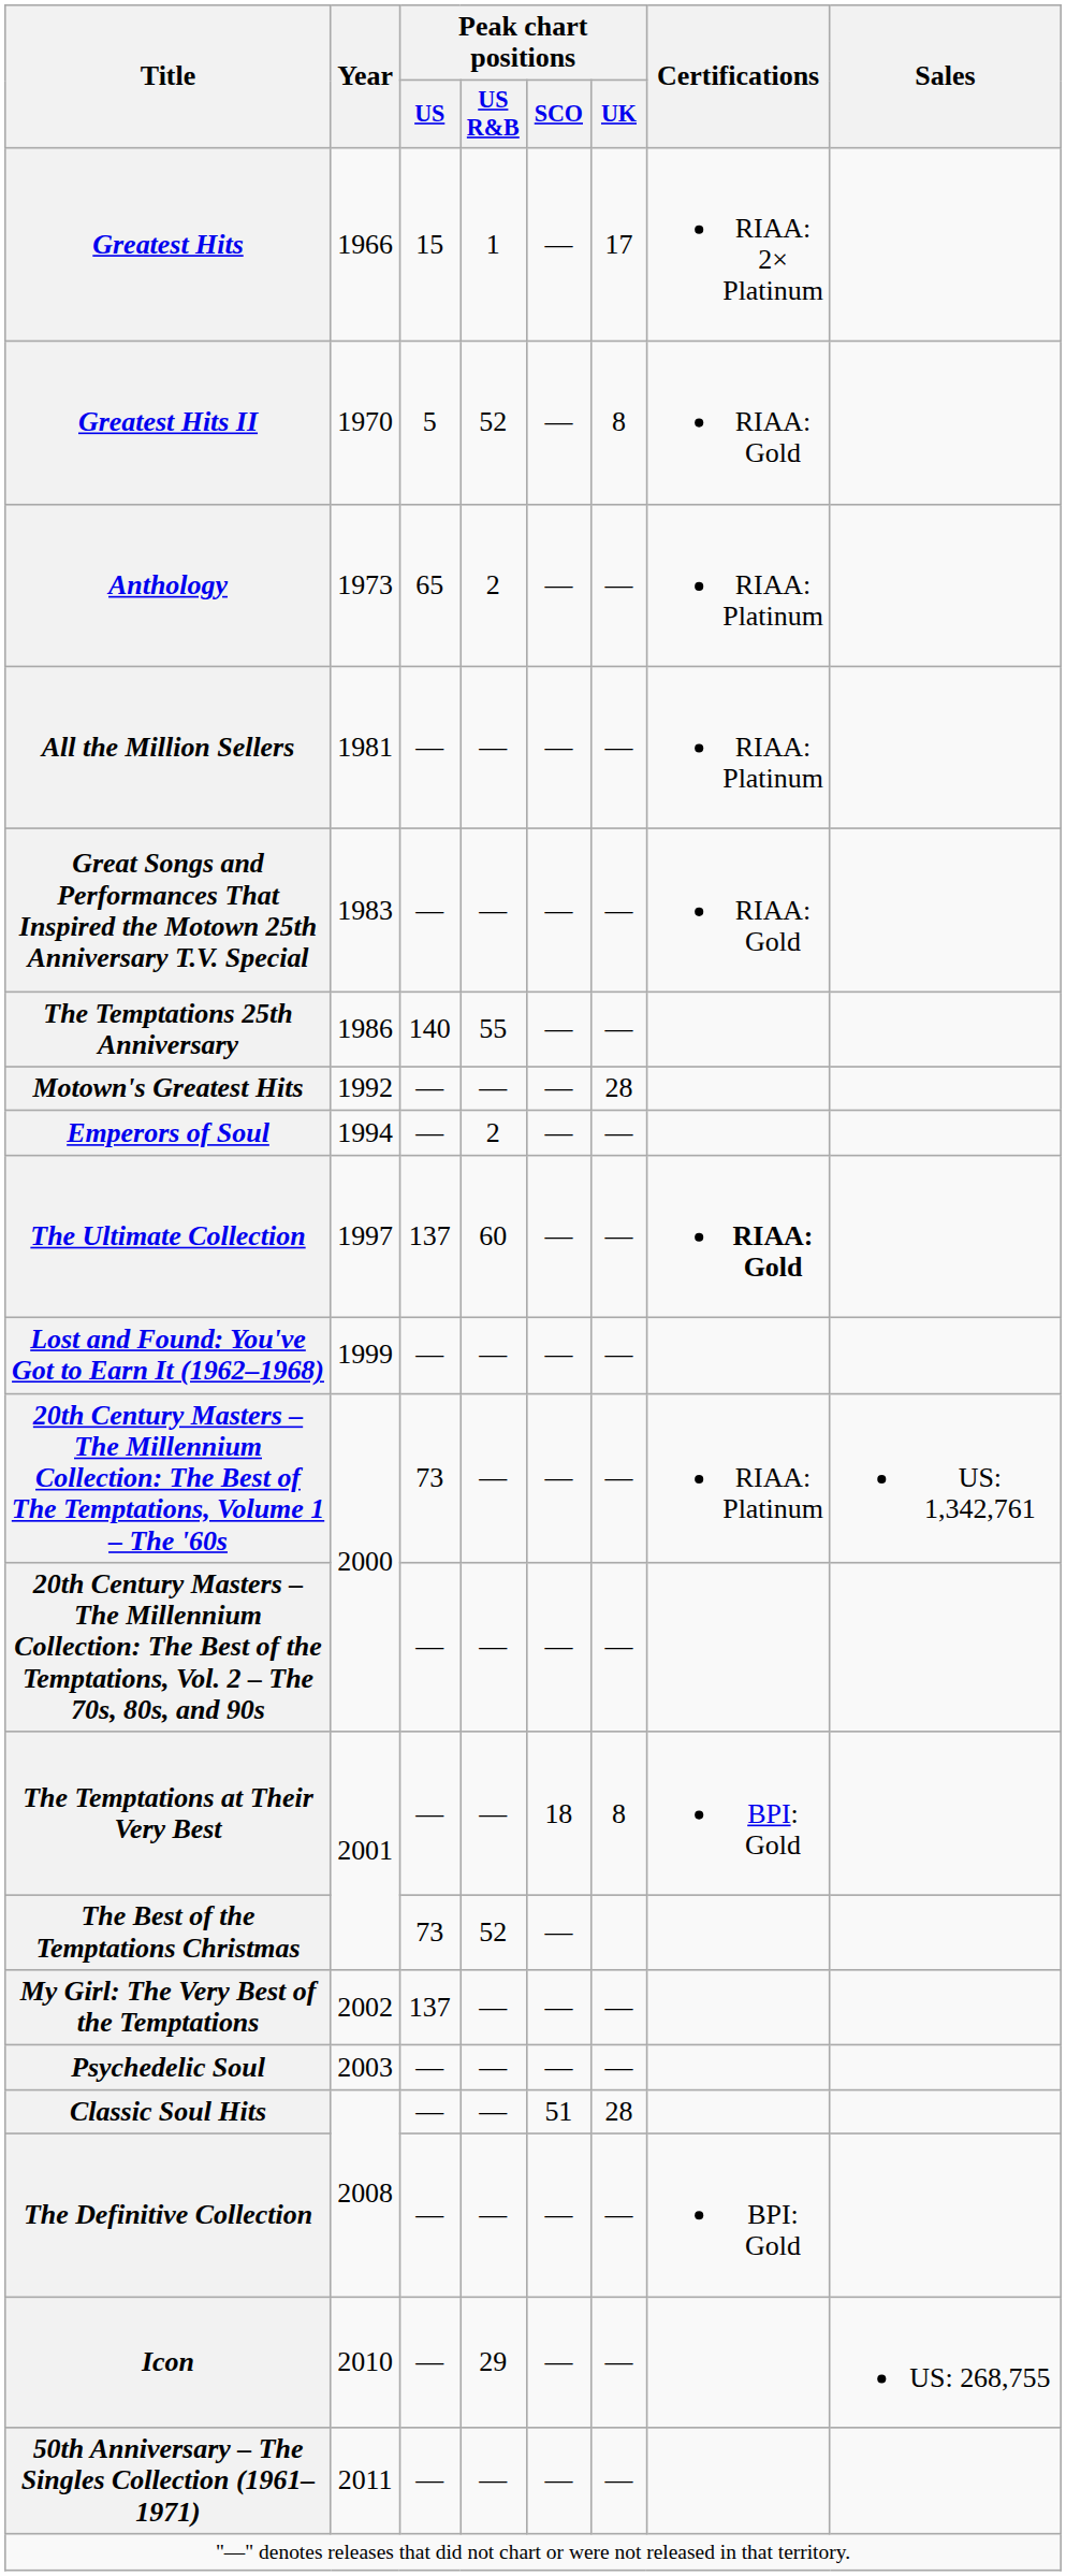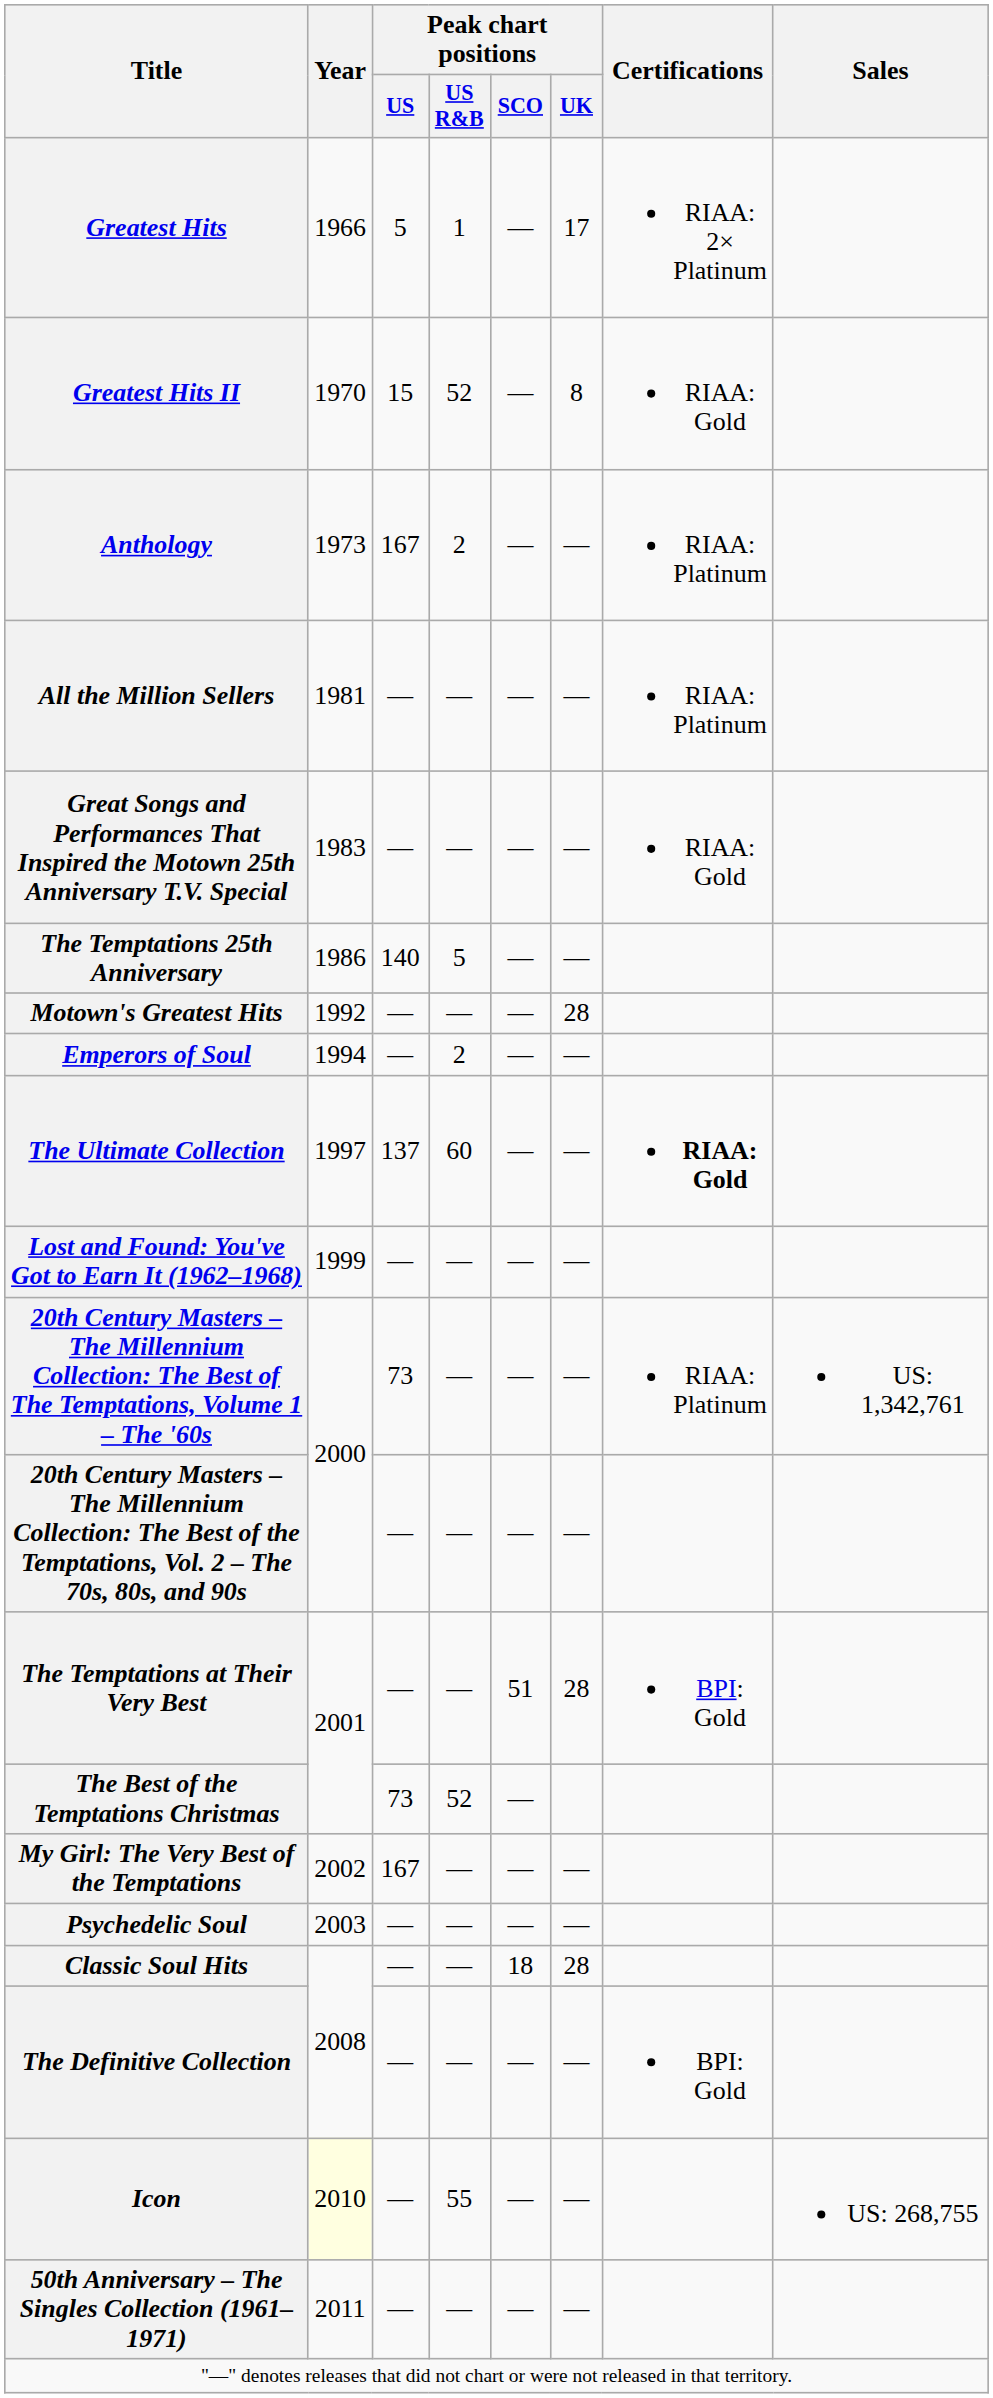 <table class="wikitable plainrowheaders" style="text-align:center;">
 <tr>
 <th rowspan="2" style="width:20em;">Title</th>
 <th rowspan="2">Year</th>
 <th colspan="4">Peak chart positions</th>
 <th rowspan="2">Certifications</th>
 <th rowspan="2" scope="col" style="width:10em;">Sales</th>
 </tr>
 <tr>
 <th scope="col" style="width:2.5em;font-size:85%"><a href='#'>US</a><br></th>
 <th scope="col" style="width:2.5em;font-size:85%"><a href='#'>US<br>R&B</a><br></th>
 <th scope="col" style="width:2.6em; font-size:85%;"><a href='#'>SCO</a><br></th>
 <th scope="col" style="width:2.5em;font-size:85%"><a href='#'>UK</a><br></th>
 </tr>
 <tr>
 <th scope="row"><em><a href='#'>Greatest Hits</a></em></th>
 <td>1966</td>
-<td>15</td>
+<td>5</td>
 <td>1</td>
 <td>—</td>
 <td>17</td>
 <td><br><ul><li>RIAA: 2× Platinum</li></ul></td>
 <td></td>
 </tr>
 <tr>
 <th scope="row"><em><a href='#'>Greatest Hits II</a></em></th>
 <td>1970</td>
-<td>5</td>
+<td>15</td>
 <td>52</td>
 <td>—</td>
 <td>8</td>
 <td><br><ul><li>RIAA: Gold</li></ul></td>
 <td></td>
 </tr>
 <tr>
 <th scope="row"><em><a href='#'>Anthology</a></em><br></th>
 <td>1973</td>
-<td>65</td>
+<td>167</td>
 <td>2</td>
 <td>—</td>
 <td>—</td>
 <td><br><ul><li>RIAA: Platinum</li></ul></td>
 <td></td>
 </tr>
 <tr>
 <th scope="row"><em>All the Million Sellers</em></th>
 <td>1981</td>
 <td>—</td>
 <td>—</td>
 <td>—</td>
 <td>—</td>
 <td><br><ul><li>RIAA: Platinum</li></ul></td>
 <td></td>
 </tr>
 <tr>
 <th scope="row"><em>Great Songs and Performances That Inspired the Motown 25th Anniversary T.V. Special</em></th>
 <td>1983</td>
 <td>—</td>
 <td>—</td>
 <td>—</td>
 <td>—</td>
 <td><br><ul><li>RIAA: Gold</li></ul></td>
 <td></td>
 </tr>
 <tr>
 <th scope="row"><em>The Temptations 25th Anniversary</em></th>
 <td>1986</td>
 <td>140</td>
-<td>55</td>
+<td>5</td>
 <td>—</td>
 <td>—</td>
 <td></td>
 <td></td>
 </tr>
 <tr>
 <th scope="row"><em>Motown's Greatest Hits</em></th>
 <td>1992</td>
 <td>—</td>
 <td>—</td>
 <td>—</td>
 <td>28</td>
 <td></td>
 </tr>
 <tr>
 <th scope="row"><em><a href='#'>Emperors of Soul</a></em></th>
 <td>1994</td>
 <td>—</td>
 <td>2</td>
 <td>—</td>
 <td>—</td>
 <td></td>
 <td></td>
 </tr>
 <tr>
 <th scope="row"><em><a href='#'>The Ultimate Collection</a></em></th>
 <td>1997</td>
 <td>137</td>
 <td>60</td>
 <td>—</td>
 <td>—</td>
 <td><strong><br><ul><li>RIAA: Gold</li></ul></strong></td>
 <td></td>
 </tr>
 <tr>
 <th scope="row"><em><a href='#'>Lost and Found: You've Got to Earn It (1962–1968)</a></em></th>
 <td>1999</td>
 <td>—</td>
 <td>—</td>
 <td>—</td>
 <td>—</td>
 <td></td>
 <td></td>
 </tr>
 <tr>
 <th scope="row"><em><a href='#'>20th Century Masters – The Millennium Collection: The Best of The Temptations, Volume 1 – The '60s</a></em></th>
 <td rowspan="2">2000</td>
 <td>73</td>
 <td>—</td>
 <td>—</td>
 <td>—</td>
 <td><br><ul><li>RIAA: Platinum</li></ul></td>
 <td><br><ul><li>US: 1,342,761</li></ul></td>
 </tr>
 <tr>
 <th scope="row"><em>20th Century Masters – The Millennium Collection: The Best of the Temptations, Vol. 2 – The 70s, 80s, and 90s</em></th>
 <td>—</td>
 <td>—</td>
 <td>—</td>
 <td>—</td>
 <td></td>
 </tr>
 <tr>
 <th scope="row"><em>The Temptations at Their Very Best</em></th>
 <td rowspan="2">2001</td>
 <td>—</td>
 <td>—</td>
-<td>18</td>
-<td>8</td>
+<td>51</td>
+<td>28</td>
 <td><br><ul><li><a href='#'>BPI</a>: Gold</li></ul></td>
 <td></td>
 </tr>
 <tr>
 <th scope="row"><em>The Best of the Temptations Christmas</em></th>
 <td>73</td>
 <td>52</td>
 <td>—</td>
 <td></td>
 <td></td>
 </tr>
 <tr>
 <th scope="row"><em>My Girl: The Very Best of the Temptations</em><br></th>
 <td>2002</td>
-<td>137</td>
+<td>167</td>
 <td>—</td>
 <td>—</td>
 <td>—</td>
 <td></td>
 <td></td>
 </tr>
 <tr>
 <th scope="row"><em>Psychedelic Soul</em></th>
 <td>2003</td>
 <td>—</td>
 <td>—</td>
 <td>—</td>
 <td>—</td>
 <td></td>
 <td></td>
 </tr>
 <tr>
 <th scope="row"><em>Classic Soul Hits</em></th>
 <td rowspan=2>2008</td>
 <td>—</td>
 <td>—</td>
-<td>51</td>
+<td>18</td>
 <td>28</td>
 <td></td>
 <td></td>
 </tr>
 <tr>
 <th scope="row"><em>The Definitive Collection</em></th>
 <td>—</td>
 <td>—</td>
 <td>—</td>
 <td>—</td>
 <td><br><ul><li>BPI: Gold</li></ul></td>
 <td></td>
 </tr>
 <tr>
 <th scope="row"><em>Icon</em></th>
-<td>2010</td>
+<td style="background: lightyellow;">2010</td>
 <td>—</td>
-<td>29</td>
+<td>55</td>
 <td>—</td>
 <td>—</td>
 <td></td>
 <td><br><ul><li>US: 268,755</li></ul></td>
 </tr>
 <tr>
 <th scope="row"><em>50th Anniversary – The Singles Collection (1961–1971)</em></th>
 <td>2011</td>
 <td>—</td>
 <td>—</td>
 <td>—</td>
 <td>—</td>
 <td></td>
 <td></td>
 </tr>
 <tr>
 <td colspan="8" style="text-align:center; font-size:9pt;">"—" denotes releases that did not chart or were not released in that territory.</td>
 </tr>
 </table>
